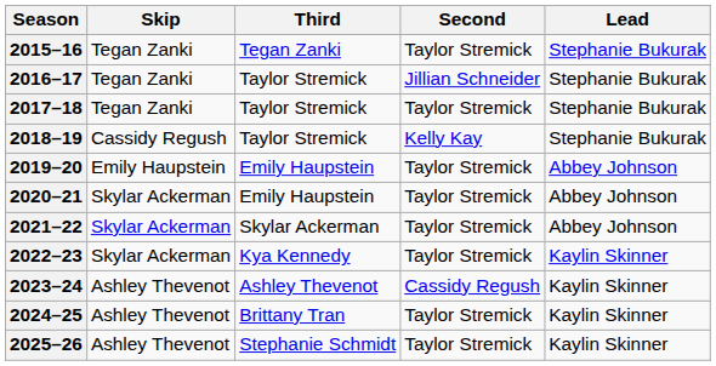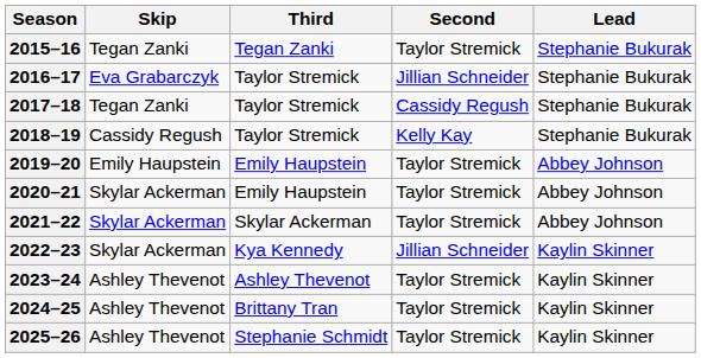 <table class="wikitable">
 <tr>
 <th scope="col">Season</th>
 <th scope="col">Skip</th>
 <th scope="col">Third</th>
 <th scope="col">Second</th>
 <th scope="col">Lead</th>
 </tr>
 <tr>
 <th scope="row">2015–16</th>
 <td>Tegan Zanki</td>
 <td><a href='#'>Tegan Zanki</a></td>
 <td>Taylor Stremick</td>
 <td><a href='#'>Stephanie Bukurak</a></td>
 </tr>
 <tr>
 <th scope="row">2016–17</th>
-<td>Tegan Zanki</td>
+<td><a href='#'>Eva Grabarczyk</a></td>
 <td>Taylor Stremick</td>
 <td><a href='#'>Jillian Schneider</a></td>
 <td>Stephanie Bukurak</td>
 </tr>
 <tr>
 <th scope="row">2017–18</th>
 <td>Tegan Zanki</td>
 <td>Taylor Stremick</td>
-<td>Taylor Stremick</td>
+<td><a href='#'>Cassidy Regush</a></td>
 <td>Stephanie Bukurak</td>
 </tr>
 <tr>
 <th scope="row">2018–19</th>
 <td>Cassidy Regush</td>
 <td>Taylor Stremick</td>
 <td><a href='#'>Kelly Kay</a></td>
 <td>Stephanie Bukurak</td>
 </tr>
 <tr>
 <th scope="row">2019–20</th>
 <td>Emily Haupstein</td>
 <td><a href='#'>Emily Haupstein</a></td>
 <td>Taylor Stremick</td>
 <td><a href='#'>Abbey Johnson</a></td>
 </tr>
 <tr>
 <th scope="row">2020–21</th>
 <td>Skylar Ackerman</td>
 <td>Emily Haupstein</td>
 <td>Taylor Stremick</td>
 <td>Abbey Johnson</td>
 </tr>
 <tr>
 <th scope="row">2021–22</th>
 <td><a href='#'>Skylar Ackerman</a></td>
 <td>Skylar Ackerman</td>
 <td>Taylor Stremick</td>
 <td>Abbey Johnson</td>
 </tr>
 <tr>
 <th scope="row">2022–23</th>
 <td>Skylar Ackerman</td>
 <td><a href='#'>Kya Kennedy</a></td>
-<td>Taylor Stremick</td>
+<td><a href='#'>Jillian Schneider</a></td>
 <td><a href='#'>Kaylin Skinner</a></td>
 </tr>
 <tr>
 <th scope="row">2023–24</th>
 <td>Ashley Thevenot</td>
 <td><a href='#'>Ashley Thevenot</a></td>
-<td><a href='#'>Cassidy Regush</a></td>
+<td>Taylor Stremick</td>
 <td>Kaylin Skinner</td>
 </tr>
 <tr>
 <th scope="row">2024–25</th>
 <td>Ashley Thevenot</td>
 <td><a href='#'>Brittany Tran</a></td>
 <td>Taylor Stremick</td>
 <td>Kaylin Skinner</td>
 </tr>
 <tr>
 <th scope="row">2025–26</th>
 <td>Ashley Thevenot</td>
 <td><a href='#'>Stephanie Schmidt</a></td>
 <td>Taylor Stremick</td>
 <td>Kaylin Skinner</td>
 </tr>
 </table>
